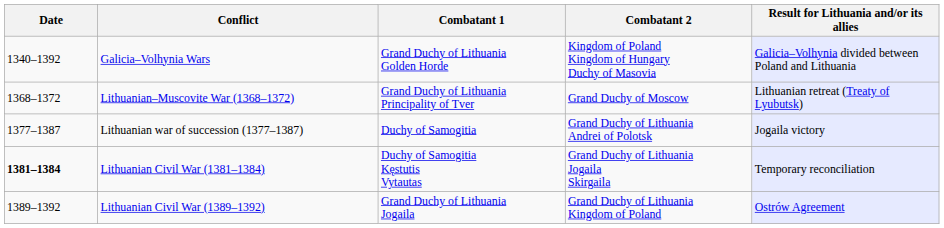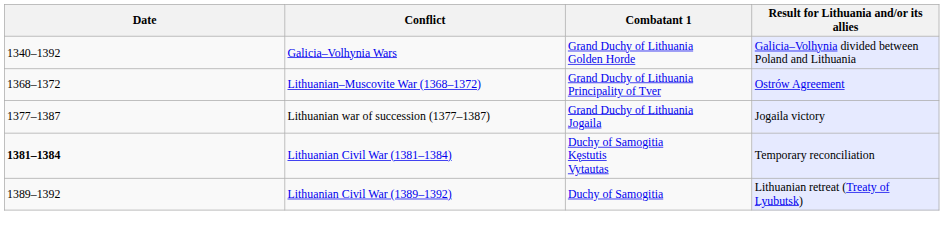 <table class="wikitable sortable" width="100%">
 <tr>
 <th>Date</th>
 <th width="30%">Conflict</th>
 <th width="20%">Combatant 1</th>
-<th width="20%">Combatant 2</th>
 <th width="20%">Result for Lithuania and/or its allies</th>
 </tr>
 <tr>
 <td>1340–1392</td>
 <td><a href='#'>Galicia–Volhynia Wars</a></td>
 <td> <a href='#'>Grand Duchy of Lithuania</a><br> <a href='#'>Golden Horde</a></td>
-<td> <a href='#'>Kingdom of Poland</a><br> <a href='#'>Kingdom of Hungary</a><br> <a href='#'>Duchy of Masovia</a></td>
 <td style="background:#E6EAFF"><a href='#'>Galicia–Volhynia</a> divided between Poland and Lithuania</td>
 </tr>
 <tr>
 <td>1368–1372</td>
 <td><a href='#'>Lithuanian–Muscovite War (1368–1372)</a></td>
 <td> <a href='#'>Grand Duchy of Lithuania</a><br> <a href='#'>Principality of Tver</a></td>
-<td><a href='#'>Grand Duchy of Moscow</a></td>
-<td style="background:#E6EAFF">Lithuanian retreat (<a href='#'>Treaty of Lyubutsk</a>)</td>
+<td style="background:#E6EAFF"><a href='#'>Ostrów Agreement</a></td>
 </tr>
 <tr>
 <td>1377–1387</td>
 <td>Lithuanian war of succession (1377–1387)</td>
-<td> <a href='#'>Duchy of Samogitia</a></td>
-<td> <a href='#'>Grand Duchy of Lithuania</a><br><a href='#'>Andrei of Polotsk</a></td>
+<td> <a href='#'>Grand Duchy of Lithuania</a><br><a href='#'>Jogaila</a></td>
 <td style="background:#E6EAFF">Jogaila victory</td>
 </tr>
 <tr>
 <td><strong>1381–1384</strong></td>
 <td><a href='#'>Lithuanian Civil War (1381–1384)</a></td>
 <td> <a href='#'>Duchy of Samogitia</a><br><a href='#'>Kęstutis</a><br><a href='#'>Vytautas</a></td>
-<td> <a href='#'>Grand Duchy of Lithuania</a><br><a href='#'>Jogaila</a><br><a href='#'>Skirgaila</a></td>
 <td style="background:#E6EAFF">Temporary reconciliation</td>
 </tr>
 <tr>
 <td>1389–1392</td>
 <td><a href='#'>Lithuanian Civil War (1389–1392)</a></td>
-<td> <a href='#'>Grand Duchy of Lithuania</a><br><a href='#'>Jogaila</a></td>
-<td> <a href='#'>Grand Duchy of Lithuania</a><br> <a href='#'>Kingdom of Poland</a></td>
-<td style="background:#E6EAFF"><a href='#'>Ostrów Agreement</a></td>
+<td> <a href='#'>Duchy of Samogitia</a></td>
+<td style="background:#E6EAFF">Lithuanian retreat (<a href='#'>Treaty of Lyubutsk</a>)</td>
 </tr>
 </table>
